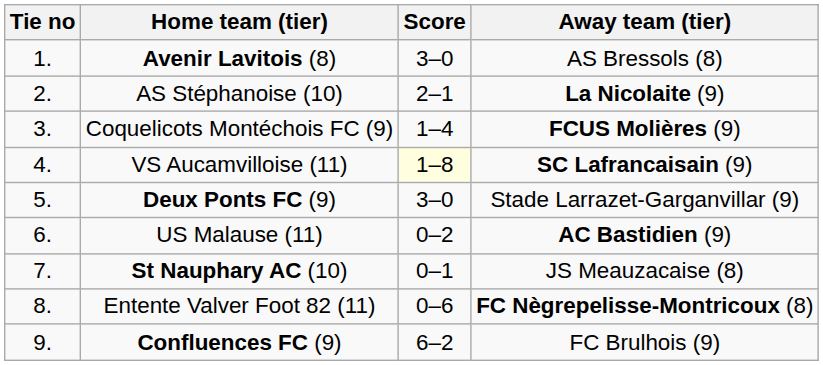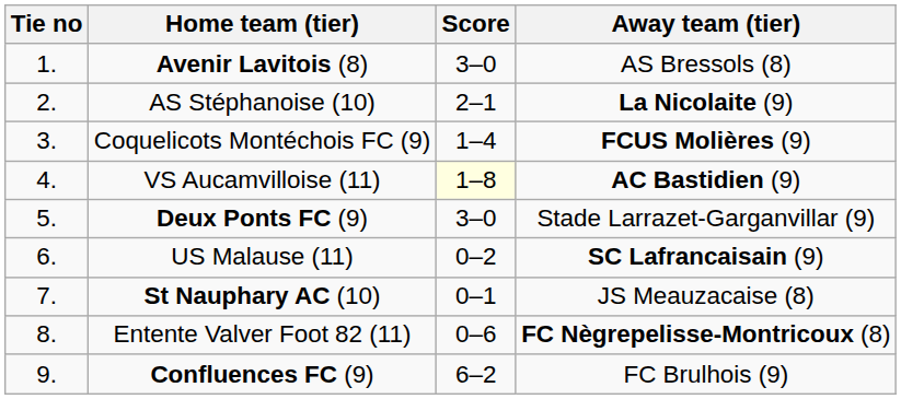 <table class="wikitable" style="text-align: center">
 <tr>
 <th>Tie no</th>
 <th>Home team (tier)</th>
 <th>Score</th>
 <th>Away team (tier)</th>
 </tr>
 <tr>
 <td>1.</td>
 <td><strong>Avenir Lavitois</strong> (8)</td>
 <td>3–0</td>
 <td>AS Bressols (8)</td>
 </tr>
 <tr>
 <td>2.</td>
 <td>AS Stéphanoise (10)</td>
 <td>2–1</td>
 <td><strong>La Nicolaite</strong> (9)</td>
 </tr>
 <tr>
 <td>3.</td>
 <td>Coquelicots Montéchois FC (9)</td>
 <td>1–4</td>
 <td><strong>FCUS Molières</strong> (9)</td>
 </tr>
 <tr>
 <td>4.</td>
 <td>VS Aucamvilloise (11)</td>
 <td style="background: lightyellow;">1–8</td>
-<td><strong>SC Lafrancaisain</strong> (9)</td>
+<td><strong>AC Bastidien</strong> (9)</td>
 </tr>
 <tr>
 <td>5.</td>
 <td><strong>Deux Ponts FC</strong> (9)</td>
 <td>3–0</td>
 <td>Stade Larrazet-Garganvillar (9)</td>
 </tr>
 <tr>
 <td>6.</td>
 <td>US Malause (11)</td>
 <td>0–2</td>
-<td><strong>AC Bastidien</strong> (9)</td>
+<td><strong>SC Lafrancaisain</strong> (9)</td>
 </tr>
 <tr>
 <td>7.</td>
 <td><strong>St Nauphary AC</strong> (10)</td>
 <td>0–1</td>
 <td>JS Meauzacaise (8)</td>
 </tr>
 <tr>
 <td>8.</td>
 <td>Entente Valver Foot 82 (11)</td>
 <td>0–6</td>
 <td><strong>FC Nègrepelisse-Montricoux</strong> (8)</td>
 </tr>
 <tr>
 <td>9.</td>
 <td><strong>Confluences FC</strong> (9)</td>
 <td>6–2</td>
 <td>FC Brulhois (9)</td>
 </tr>
 </table>
